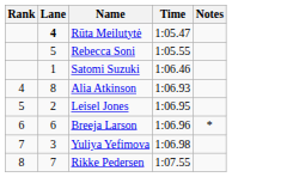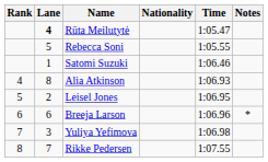 <table class="wikitable sortable" style="text-align:center">
 <tr>
 <th>Rank</th>
 <th>Lane</th>
 <th>Name</th>
+<th>Nationality</th>
 <th>Time</th>
 <th>Notes</th>
 </tr>
 <tr>
 <td></td>
 <td><strong>4</strong></td>
 <td align=left><a href='#'>Rūta Meilutytė</a></td>
+<td align=left></td>
 <td>1:05.47</td>
 <td></td>
 </tr>
 <tr>
 <td></td>
 <td>5</td>
 <td align=left><a href='#'>Rebecca Soni</a></td>
+<td align=left></td>
 <td>1:05.55</td>
 <td></td>
 </tr>
 <tr>
 <td></td>
 <td>1</td>
 <td align=left><a href='#'>Satomi Suzuki</a></td>
+<td align=left></td>
 <td>1:06.46</td>
 <td></td>
 </tr>
 <tr>
 <td>4</td>
 <td>8</td>
 <td align=left><a href='#'>Alia Atkinson</a></td>
+<td align=left></td>
 <td>1:06.93</td>
 <td></td>
 </tr>
 <tr>
 <td>5</td>
 <td>2</td>
 <td align=left><a href='#'>Leisel Jones</a></td>
+<td align=left></td>
 <td>1:06.95</td>
 <td></td>
 </tr>
 <tr>
 <td>6</td>
 <td>6</td>
 <td align=left><a href='#'>Breeja Larson</a></td>
+<td align=left></td>
 <td>1:06.96</td>
 <td>*</td>
 </tr>
 <tr>
 <td>7</td>
 <td>3</td>
 <td align=left><a href='#'>Yuliya Yefimova</a></td>
+<td align=left></td>
 <td>1:06.98</td>
 <td></td>
 </tr>
 <tr>
 <td>8</td>
 <td>7</td>
 <td align=left><a href='#'>Rikke Pedersen</a></td>
+<td align=left></td>
 <td>1:07.55</td>
 <td></td>
 </tr>
 </table>
